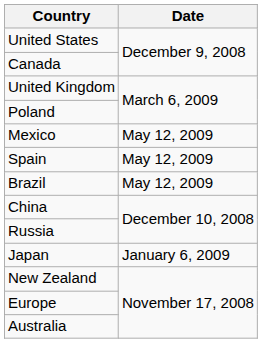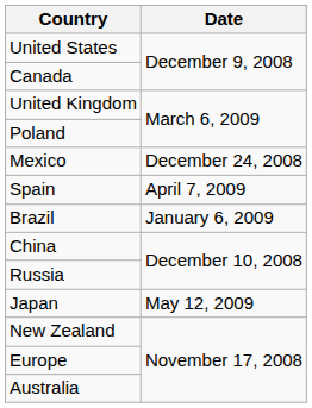 <table class="wikitable">
 <tr>
 <th>Country</th>
 <th>Date</th>
 </tr>
 <tr>
 <td>United States</td>
 <td rowspan="2">December 9, 2008</td>
 </tr>
 <tr>
 <td>Canada</td>
 </tr>
 <tr>
 <td>United Kingdom</td>
 <td rowspan="2">March 6, 2009</td>
 </tr>
 <tr>
 <td>Poland</td>
 </tr>
 <tr>
 <td>Mexico</td>
-<td>May 12, 2009</td>
+<td>December 24, 2008</td>
 </tr>
 <tr>
 <td>Spain</td>
-<td>May 12, 2009</td>
+<td>April 7, 2009</td>
 </tr>
 <tr>
 <td>Brazil</td>
-<td>May 12, 2009</td>
+<td>January 6, 2009</td>
 </tr>
 <tr>
 <td>China</td>
 <td rowspan="2">December 10, 2008</td>
 </tr>
 <tr>
 <td>Russia</td>
 </tr>
 <tr>
 <td>Japan</td>
-<td>January 6, 2009</td>
+<td>May 12, 2009</td>
 </tr>
 <tr>
 <td>New Zealand</td>
 <td rowspan="3">November 17, 2008</td>
 </tr>
 <tr>
 <td>Europe</td>
 </tr>
 <tr>
 <td>Australia</td>
 </tr>
 </table>
